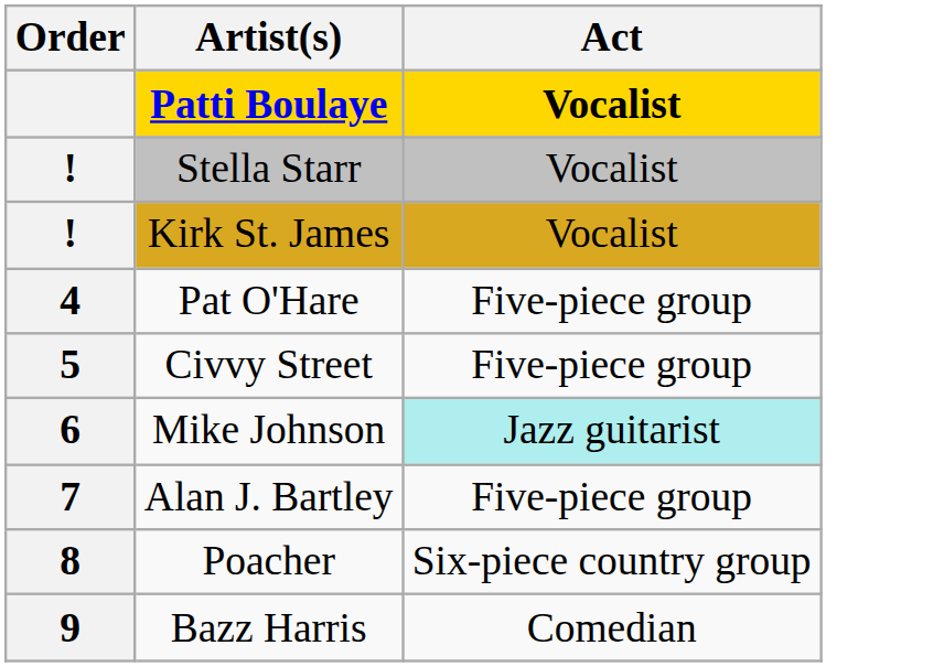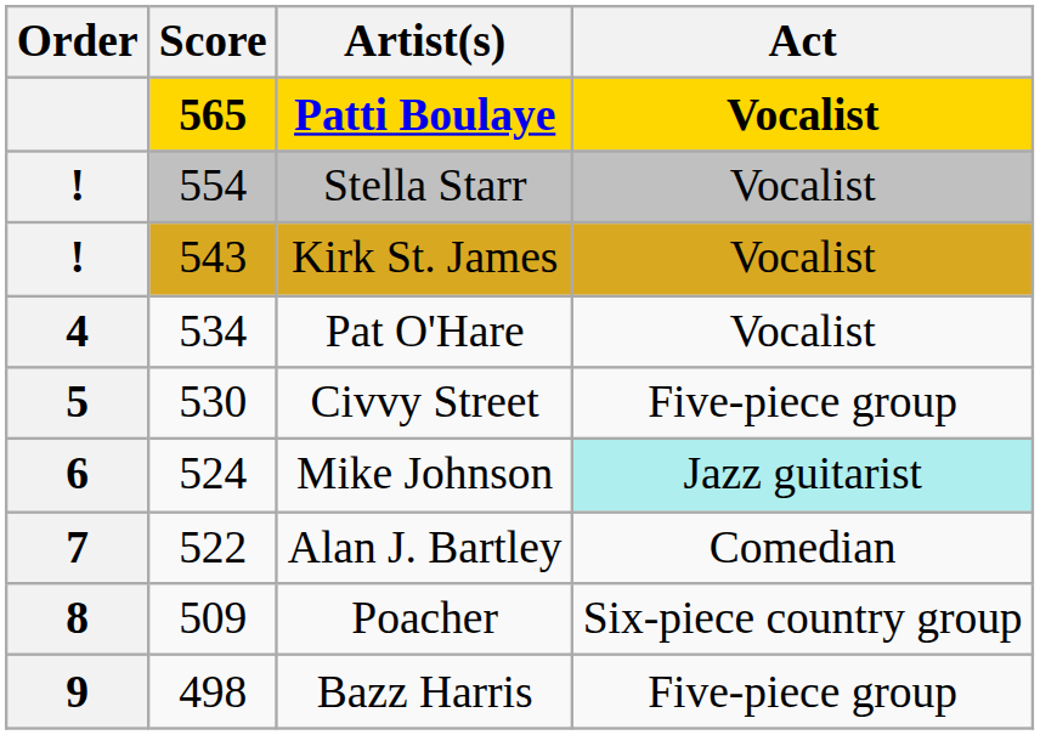 <table class= "wikitable sortable" style="text-align:center">
 <tr>
 <th>Order</th>
+<th>Score</th>
 <th>Artist(s)</th>
 <th>Act</th>
 </tr>
 <tr>
 <th></th>
+<td style="background-color:gold"><strong>565</strong></td>
 <td style="background-color:gold"><strong><a href='#'>Patti Boulaye</a></strong></td>
 <td style="background-color:gold"><strong>Vocalist</strong></td>
 </tr>
 <tr>
 <th>! </th>
+<td style="background-color:silver">554</td>
 <td style="background-color:silver">Stella Starr</td>
 <td style="background-color:silver">Vocalist</td>
 </tr>
 <tr>
 <th>! </th>
+<td style="background-color:#D9A821">543</td>
 <td style="background-color:#D9A821">Kirk St. James</td>
 <td style="background-color:#D9A821">Vocalist</td>
 </tr>
 <tr>
 <th>4</th>
+<td>534</td>
 <td>Pat O'Hare</td>
-<td>Five-piece group</td>
+<td>Vocalist</td>
 </tr>
 <tr>
 <th>5</th>
+<td>530</td>
 <td>Civvy Street</td>
 <td>Five-piece group</td>
 </tr>
 <tr>
 <th>6</th>
+<td>524</td>
 <td>Mike Johnson</td>
 <td style="background: paleturquoise;">Jazz guitarist</td>
 </tr>
 <tr>
 <th>7</th>
+<td>522</td>
 <td>Alan J. Bartley</td>
-<td>Five-piece group</td>
+<td>Comedian</td>
 </tr>
 <tr>
 <th>8</th>
+<td>509</td>
 <td>Poacher</td>
 <td>Six-piece country group</td>
 </tr>
 <tr>
 <th>9</th>
+<td>498</td>
 <td>Bazz Harris</td>
-<td>Comedian</td>
+<td>Five-piece group</td>
 </tr>
 </table>
